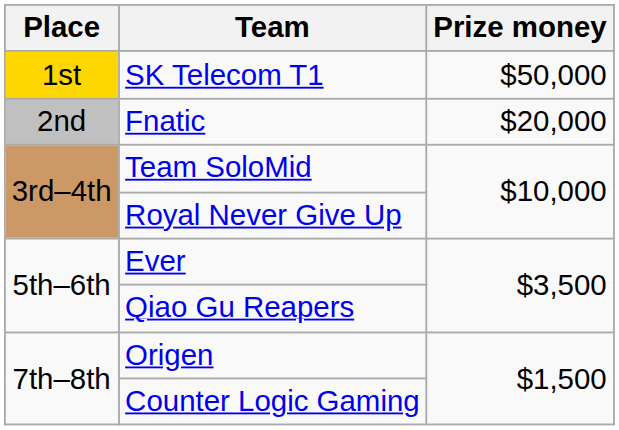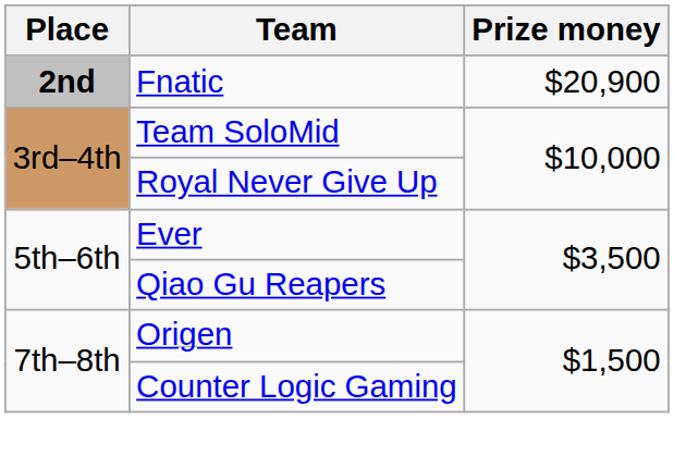 <table class="wikitable" style="text-align:left">
 <tr>
 <th>Place</th>
 <th>Team</th>
 <th>Prize money</th>
 </tr>
 <tr>
-<td style="text-align:center; background:gold;">1st</td>
-<td><a href='#'>SK Telecom T1</a></td>
-<td style="text-align:right">$50,000</td>
-</tr>
-<tr>
-<td style="text-align:center; background:silver;">2nd</td>
+<td style="text-align:center; background:silver;"><strong>2nd</strong></td>
 <td><a href='#'>Fnatic</a></td>
-<td style="text-align:right">$20,000</td>
+<td style="text-align:right">$20,900</td>
 </tr>
 <tr>
 <td style="text-align:center; background:#c96;" rowspan="2">3rd–4th</td>
 <td><a href='#'>Team SoloMid</a></td>
 <td style="text-align:right" rowspan="2">$10,000</td>
 </tr>
 <tr>
 <td><a href='#'>Royal Never Give Up</a></td>
 </tr>
 <tr>
 <td style="text-align:center" rowspan="2">5th–6th</td>
 <td><a href='#'>Ever</a></td>
 <td style="text-align:right" rowspan="2">$3,500</td>
 </tr>
 <tr>
 <td><a href='#'>Qiao Gu Reapers</a></td>
 </tr>
 <tr>
 <td style="text-align:center" rowspan="2">7th–8th</td>
 <td><a href='#'>Origen</a></td>
 <td style="text-align:right" rowspan="2">$1,500</td>
 </tr>
 <tr>
 <td><a href='#'>Counter Logic Gaming</a></td>
 </tr>
 </table>
